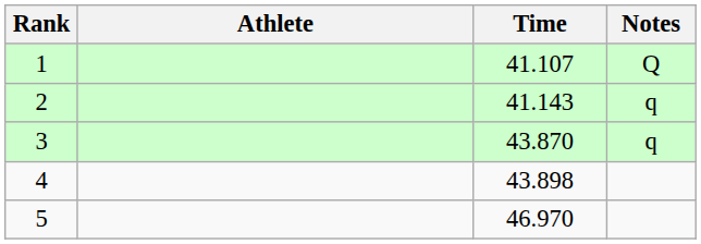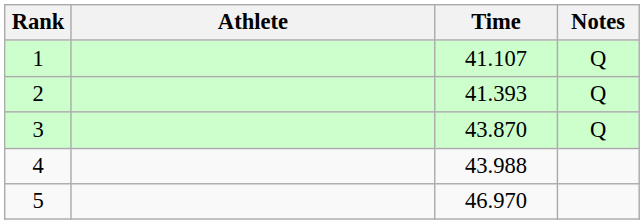 <table class=wikitable style="text-align:center">
 <tr>
 <th width=40>Rank</th>
 <th width=250>Athlete</th>
 <th width=80>Time</th>
 <th width=50>Notes</th>
 </tr>
 <tr bgcolor=ccffcc>
 <td>1</td>
 <td align=left></td>
 <td>41.107</td>
 <td>Q</td>
 </tr>
 <tr bgcolor=ccffcc>
 <td>2</td>
 <td align=left></td>
-<td>41.143</td>
-<td>q</td>
+<td>41.393</td>
+<td>Q</td>
 </tr>
 <tr bgcolor=ccffcc>
 <td>3</td>
 <td align=left></td>
 <td>43.870</td>
-<td>q</td>
+<td>Q</td>
 </tr>
 <tr>
 <td>4</td>
 <td align=left></td>
-<td>43.898</td>
+<td>43.988</td>
 <td></td>
 </tr>
 <tr>
 <td>5</td>
 <td align=left></td>
 <td>46.970</td>
 <td></td>
 </tr>
 </table>
